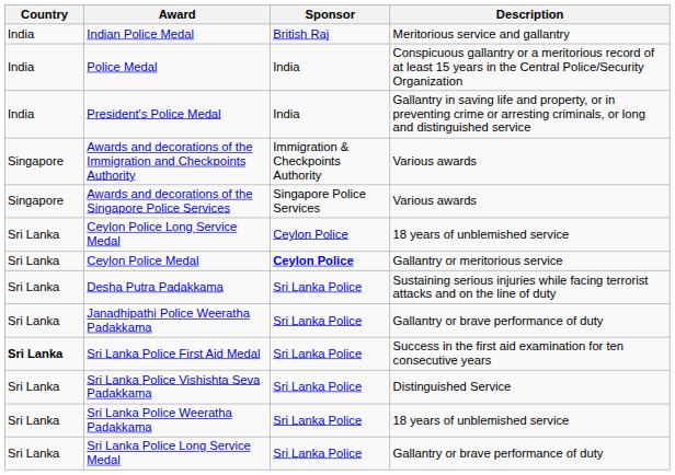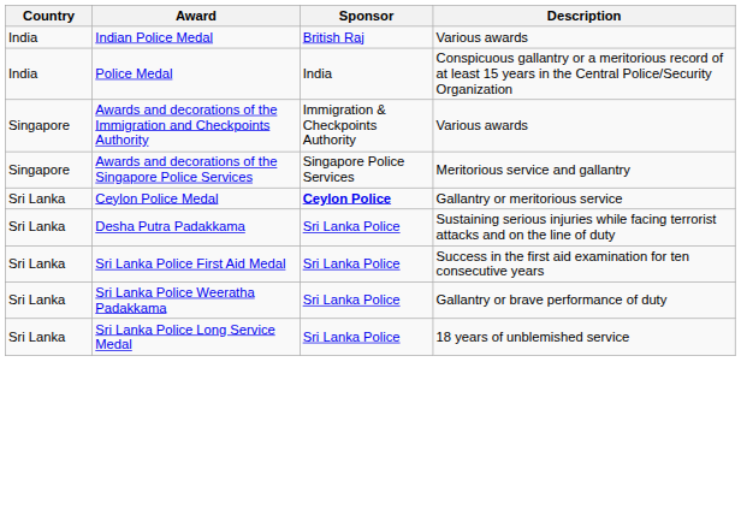 <table class="wikitable sortable">
 <tr>
 <th style="width:6em;">Country</th>
 <th>Award</th>
 <th>Sponsor</th>
 <th>Description</th>
 </tr>
 <tr>
 <td>India</td>
 <td><a href='#'>Indian Police Medal</a></td>
 <td><a href='#'>British Raj</a></td>
-<td>Meritorious service and gallantry</td>
+<td>Various awards</td>
 </tr>
 <tr>
 <td>India</td>
 <td><a href='#'>Police Medal</a></td>
 <td>India</td>
 <td>Conspicuous gallantry or a meritorious record of at least 15 years in the Central Police/Security Organization</td>
-</tr>
-<tr>
-<td>India</td>
-<td><a href='#'>President's Police Medal</a></td>
-<td>India</td>
-<td>Gallantry in saving life and property, or in preventing crime or arresting criminals, or long and distinguished service</td>
 </tr>
 <tr>
 <td>Singapore</td>
 <td><a href='#'>Awards and decorations of the Immigration and Checkpoints Authority</a></td>
 <td>Immigration & Checkpoints Authority</td>
 <td>Various awards</td>
 </tr>
 <tr>
 <td>Singapore</td>
 <td><a href='#'>Awards and decorations of the Singapore Police Services</a></td>
 <td>Singapore Police Services</td>
-<td>Various awards</td>
-</tr>
-<tr>
-<td>Sri Lanka</td>
-<td><a href='#'>Ceylon Police Long Service Medal</a></td>
-<td><a href='#'>Ceylon Police</a></td>
-<td>18 years of unblemished service</td>
+<td>Meritorious service and gallantry</td>
 </tr>
 <tr>
 <td>Sri Lanka</td>
 <td><a href='#'>Ceylon Police Medal</a></td>
 <td><strong><a href='#'>Ceylon Police</a></strong></td>
 <td>Gallantry or meritorious service</td>
 </tr>
 <tr>
 <td>Sri Lanka</td>
 <td><a href='#'>Desha Putra Padakkama</a></td>
 <td><a href='#'>Sri Lanka Police</a></td>
 <td>Sustaining serious injuries while facing terrorist attacks and on the line of duty</td>
 </tr>
 <tr>
 <td>Sri Lanka</td>
-<td><a href='#'>Janadhipathi Police Weeratha Padakkama</a></td>
-<td><a href='#'>Sri Lanka Police</a></td>
-<td>Gallantry or brave performance of duty</td>
-</tr>
-<tr>
-<td><strong>Sri Lanka</strong></td>
 <td><a href='#'>Sri Lanka Police First Aid Medal</a></td>
 <td><a href='#'>Sri Lanka Police</a></td>
 <td>Success in the first aid examination for ten consecutive years</td>
 </tr>
 <tr>
 <td>Sri Lanka</td>
-<td><a href='#'>Sri Lanka Police Vishishta Seva Padakkama</a></td>
-<td><a href='#'>Sri Lanka Police</a></td>
-<td>Distinguished Service</td>
-</tr>
-<tr>
-<td>Sri Lanka</td>
 <td><a href='#'>Sri Lanka Police Weeratha Padakkama</a></td>
 <td><a href='#'>Sri Lanka Police</a></td>
-<td>18 years of unblemished service</td>
+<td>Gallantry or brave performance of duty</td>
 </tr>
 <tr>
 <td>Sri Lanka</td>
 <td><a href='#'>Sri Lanka Police Long Service Medal</a></td>
 <td><a href='#'>Sri Lanka Police</a></td>
-<td>Gallantry or brave performance of duty</td>
+<td>18 years of unblemished service</td>
 </tr>
 </table>
